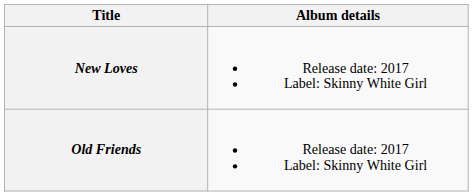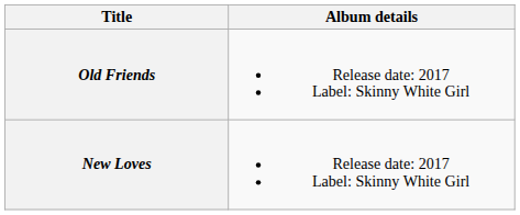 <table class="wikitable plainrowheaders" style="text-align:center;">
 <tr>
 <th style="width:14em;">Title</th>
 <th style="width:18em;">Album details</th>
 </tr>
 <tr>
+<th scope="row"><em>Old Friends</em></th>
+<td><br><ul><li>Release date: 2017</li><li>Label: Skinny White Girl</li></ul></td>
+</tr>
+<tr>
 <th scope="row"><em>New Loves</em></th>
 <td><br><ul><li>Release date: 2017</li><li>Label: Skinny White Girl</li></ul></td>
 </tr>
-<tr>
-<th scope="row"><em>Old Friends</em></th>
-<td><br><ul><li>Release date: 2017</li><li>Label: Skinny White Girl</li></ul></td>
-</tr>
 </table>
